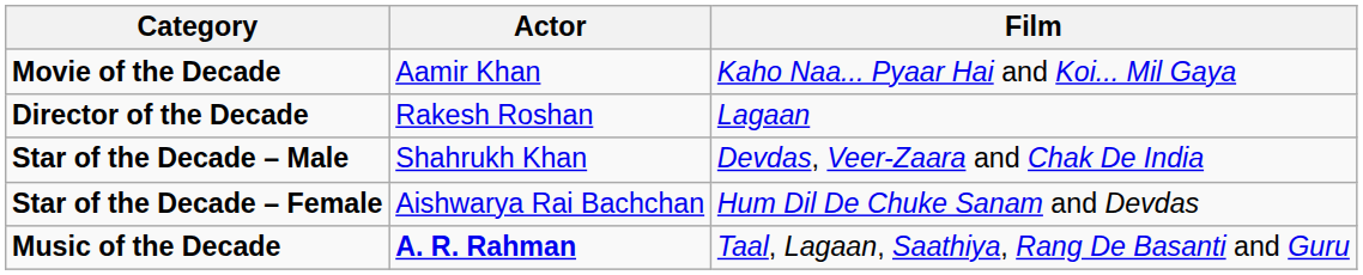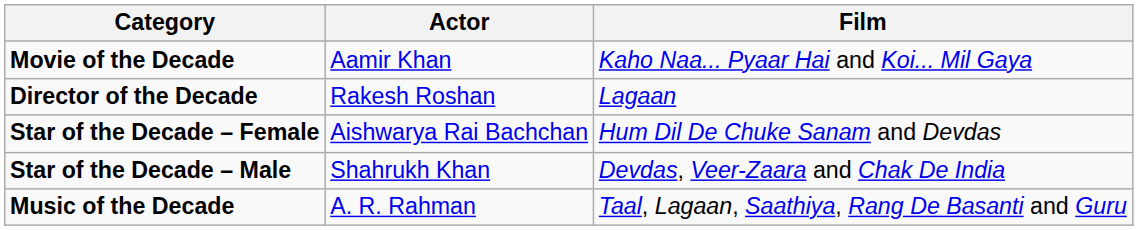 <table class="wikitable">
 <tr>
 <th>Category</th>
 <th>Actor</th>
 <th>Film</th>
 </tr>
 <tr>
 <td><strong>Movie of the Decade</strong></td>
 <td><a href='#'>Aamir Khan</a></td>
 <td><em><a href='#'>Kaho Naa... Pyaar Hai</a></em> and <em><a href='#'>Koi... Mil Gaya</a></em></td>
 </tr>
 <tr>
 <td><strong>Director of the Decade</strong></td>
 <td><a href='#'>Rakesh Roshan</a></td>
 <td><em><a href='#'>Lagaan</a></em></td>
 </tr>
 <tr>
+<td><strong>Star of the Decade – Female</strong></td>
+<td><a href='#'>Aishwarya Rai Bachchan</a></td>
+<td><em><a href='#'>Hum Dil De Chuke Sanam</a></em> and <em>Devdas</em></td>
+</tr>
+<tr>
 <td><strong>Star of the Decade – Male</strong></td>
 <td><a href='#'>Shahrukh Khan</a></td>
 <td><em><a href='#'>Devdas</a></em>, <em><a href='#'>Veer-Zaara</a></em> and <em><a href='#'>Chak De India</a></em></td>
 </tr>
 <tr>
-<td><strong>Star of the Decade – Female</strong></td>
-<td><a href='#'>Aishwarya Rai Bachchan</a></td>
-<td><em><a href='#'>Hum Dil De Chuke Sanam</a></em> and <em>Devdas</em></td>
-</tr>
-<tr>
 <td><strong>Music of the Decade</strong></td>
-<td><strong><a href='#'>A. R. Rahman</a></strong></td>
+<td><a href='#'>A. R. Rahman</a></td>
 <td><em><a href='#'>Taal</a></em>, <em>Lagaan</em>, <em><a href='#'>Saathiya</a></em>, <em><a href='#'>Rang De Basanti</a></em> and <em><a href='#'>Guru</a></em></td>
 </tr>
 </table>
